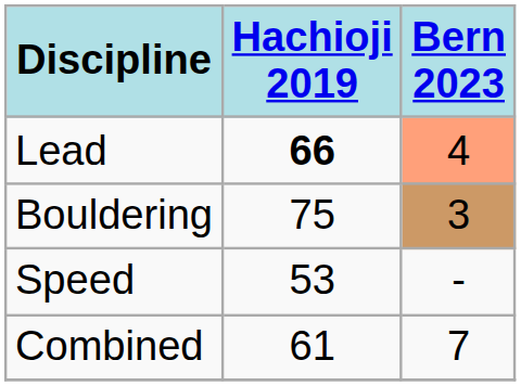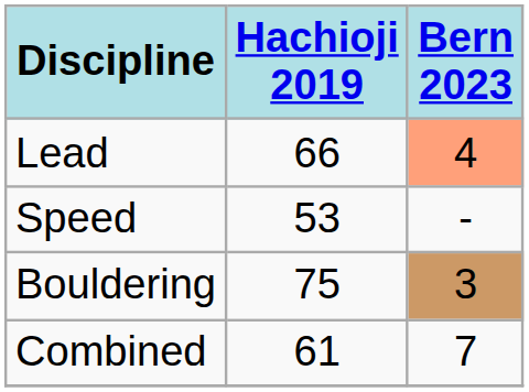 <table class="wikitable" style="text-align: center;">
 <tr>
 <th style="background: #b0e0e6;">Discipline</th>
 <th style="background: #b0e0e6"><a href='#'>Hachioji<br>2019</a></th>
 <th style="background: #b0e0e6"><a href='#'>Bern<br>2023</a></th>
 </tr>
 <tr>
 <td align="left">Lead</td>
-<td><strong>66</strong></td>
+<td>66</td>
 <td style="background: lightsalmon;">4</td>
+</tr>
+<tr>
+<td align="left">Speed</td>
+<td>53</td>
+<td>-</td>
 </tr>
 <tr>
 <td align="left">Bouldering</td>
 <td>75</td>
 <td style="background: #cc9966">3</td>
-</tr>
-<tr>
-<td align="left">Speed</td>
-<td>53</td>
-<td>-</td>
 </tr>
 <tr>
 <td align="left">Combined</td>
 <td>61</td>
 <td>7</td>
 </tr>
 <tr>
 </tr>
 </table>
